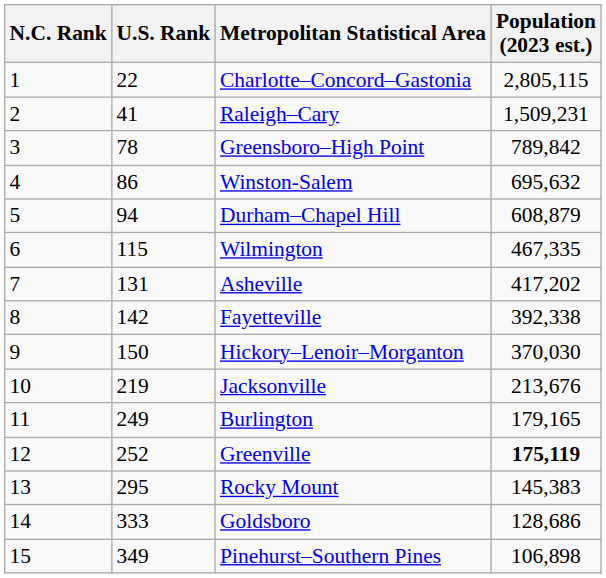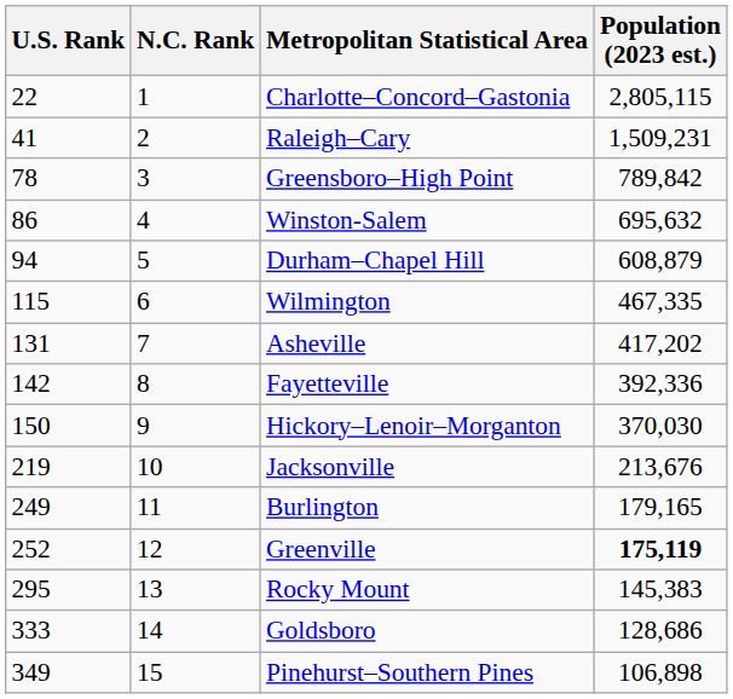 <table class="wikitable">
 <tr>
+<th>U.S. Rank</th>
 <th>N.C. Rank</th>
-<th>U.S. Rank</th>
 <th>Metropolitan Statistical Area</th>
 <th>Population<br>(2023 est.)</th>
 </tr>
 <tr>
+<td>22</td>
 <td>1</td>
-<td>22</td>
 <td><a href='#'>Charlotte–Concord–Gastonia</a></td>
 <td align="center">2,805,115</td>
 </tr>
 <tr>
+<td>41</td>
 <td>2</td>
-<td>41</td>
 <td><a href='#'>Raleigh–Cary</a></td>
 <td align="center">1,509,231</td>
 </tr>
 <tr>
+<td>78</td>
 <td>3</td>
-<td>78</td>
 <td><a href='#'>Greensboro–High Point</a></td>
 <td align="center">789,842</td>
 </tr>
 <tr>
+<td>86</td>
 <td>4</td>
-<td>86</td>
 <td><a href='#'>Winston-Salem</a></td>
 <td align="center">695,632</td>
 </tr>
 <tr>
+<td>94</td>
 <td>5</td>
-<td>94</td>
 <td><a href='#'>Durham–Chapel Hill</a></td>
 <td align="center">608,879</td>
 </tr>
 <tr>
+<td>115</td>
 <td>6</td>
-<td>115</td>
 <td><a href='#'>Wilmington</a></td>
 <td align="center">467,335</td>
 </tr>
 <tr>
+<td>131</td>
 <td>7</td>
-<td>131</td>
 <td><a href='#'>Asheville</a></td>
 <td align="center">417,202</td>
 </tr>
 <tr>
+<td>142</td>
 <td>8</td>
-<td>142</td>
 <td><a href='#'>Fayetteville</a></td>
-<td align="center">392,338</td>
+<td align="center">392,336</td>
 </tr>
 <tr>
+<td>150</td>
 <td>9</td>
-<td>150</td>
 <td><a href='#'>Hickory–Lenoir–Morganton</a></td>
 <td align="center">370,030</td>
 </tr>
 <tr>
+<td>219</td>
 <td>10</td>
-<td>219</td>
 <td><a href='#'>Jacksonville</a></td>
 <td align="center">213,676</td>
 </tr>
 <tr>
+<td>249</td>
 <td>11</td>
-<td>249</td>
 <td><a href='#'>Burlington</a></td>
 <td align="center">179,165</td>
 </tr>
 <tr>
+<td>252</td>
 <td>12</td>
-<td>252</td>
 <td><a href='#'>Greenville</a></td>
 <td align="center"><strong>175,119</strong></td>
 </tr>
 <tr>
+<td>295</td>
 <td>13</td>
-<td>295</td>
 <td><a href='#'>Rocky Mount</a></td>
 <td align="center">145,383</td>
 </tr>
 <tr>
+<td>333</td>
 <td>14</td>
-<td>333</td>
 <td><a href='#'>Goldsboro</a></td>
 <td align="center">128,686</td>
 </tr>
 <tr>
+<td>349</td>
 <td>15</td>
-<td>349</td>
 <td><a href='#'>Pinehurst–Southern Pines</a></td>
 <td align="center">106,898</td>
 </tr>
 </table>
